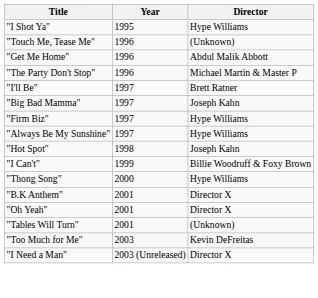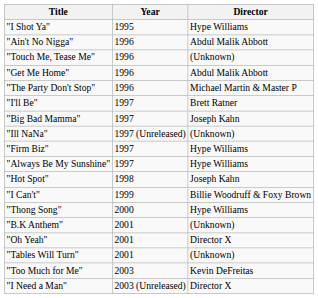 <table class="wikitable">
 <tr>
 <th scope="col">Title</th>
 <th scope="col">Year</th>
 <th scope="col">Director</th>
 </tr>
 <tr>
 <td>"I Shot Ya"</td>
 <td>1995</td>
 <td>Hype Williams</td>
+</tr>
+<tr>
+<td>"Ain't No Nigga"</td>
+<td>1996</td>
+<td>Abdul Malik Abbott</td>
 </tr>
 <tr>
 <td>"Touch Me, Tease Me"</td>
 <td>1996</td>
 <td>(Unknown)</td>
 </tr>
 <tr>
 <td>"Get Me Home"</td>
 <td>1996</td>
 <td>Abdul Malik Abbott</td>
 </tr>
 <tr>
 <td>"The Party Don't Stop"</td>
 <td>1996</td>
 <td>Michael Martin & Master P</td>
 </tr>
 <tr>
 <td>"I'll Be"</td>
 <td>1997</td>
 <td>Brett Ratner</td>
 </tr>
 <tr>
 <td>"Big Bad Mamma"</td>
 <td>1997</td>
 <td>Joseph Kahn</td>
+</tr>
+<tr>
+<td>"Ill NaNa"</td>
+<td>1997 (Unreleased)</td>
+<td>(Unknown)</td>
 </tr>
 <tr>
 <td>"Firm Biz"</td>
 <td>1997</td>
 <td>Hype Williams</td>
 </tr>
 <tr>
 <td>"Always Be My Sunshine"</td>
 <td>1997</td>
 <td>Hype Williams</td>
 </tr>
 <tr>
 <td>"Hot Spot"</td>
 <td>1998</td>
 <td>Joseph Kahn</td>
 </tr>
 <tr>
 <td>"I Can't"</td>
 <td>1999</td>
 <td>Billie Woodruff & Foxy Brown</td>
 </tr>
 <tr>
 <td>"Thong Song"</td>
 <td>2000</td>
 <td>Hype Williams</td>
 </tr>
 <tr>
 <td>"B.K Anthem"</td>
 <td>2001</td>
-<td>Director X</td>
+<td>(Unknown)</td>
 </tr>
 <tr>
 <td>"Oh Yeah"</td>
 <td>2001</td>
 <td>Director X</td>
 </tr>
 <tr>
 <td>"Tables Will Turn"</td>
 <td>2001</td>
 <td>(Unknown)</td>
 </tr>
 <tr>
 <td>"Too Much for Me"</td>
 <td>2003</td>
 <td>Kevin DeFreitas</td>
 </tr>
 <tr>
 <td>"I Need a Man"</td>
 <td>2003 (Unreleased)</td>
 <td>Director X</td>
 </tr>
 </table>
